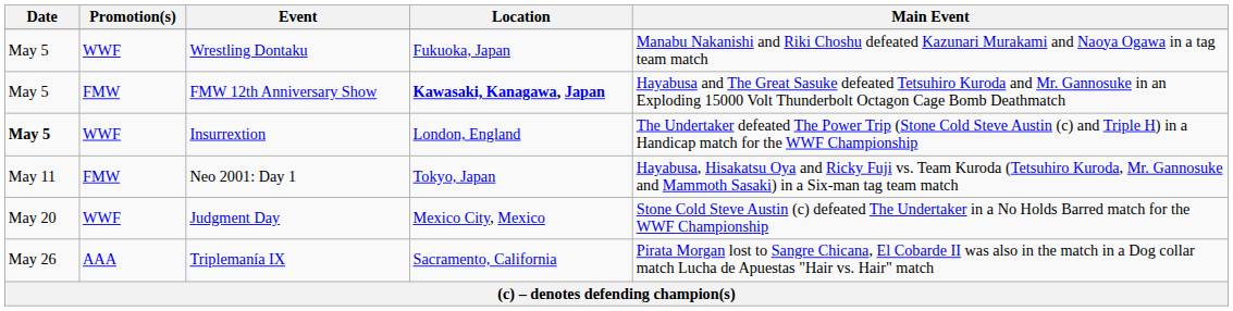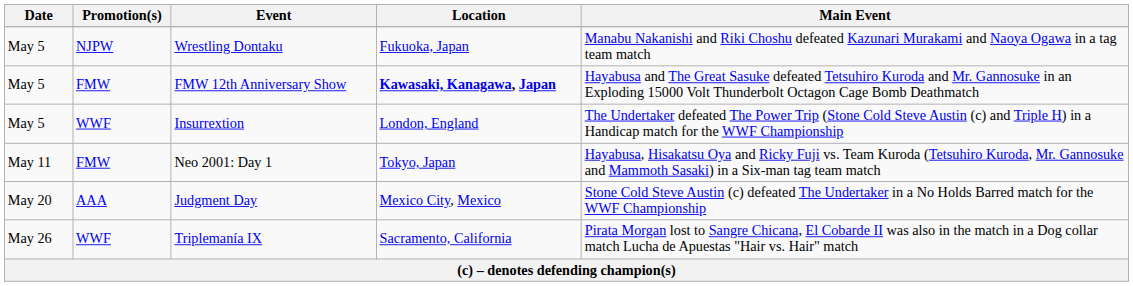 <table class="wikitable" style="width:100%;">
 <tr>
 <th width="5%">Date</th>
 <th width="5%">Promotion(s)</th>
 <th style="width:15%;">Event</th>
 <th style="width:15%;">Location</th>
 <th style="width:40%;">Main Event</th>
 </tr>
 <tr style="width:20%;" |Notes>
 </tr>
 <tr>
 <td>May 5</td>
-<td><a href='#'>WWF</a></td>
+<td><a href='#'>NJPW</a></td>
 <td><a href='#'>Wrestling Dontaku</a></td>
 <td><a href='#'>Fukuoka, Japan</a></td>
 <td><a href='#'>Manabu Nakanishi</a> and <a href='#'>Riki Choshu</a> defeated <a href='#'>Kazunari Murakami</a> and <a href='#'>Naoya Ogawa</a> in a tag team match</td>
 </tr>
 <tr>
 <td>May 5</td>
 <td><a href='#'>FMW</a></td>
 <td><a href='#'>FMW 12th Anniversary Show</a></td>
 <td><strong><a href='#'>Kawasaki, Kanagawa</a>, <a href='#'>Japan</a></strong></td>
 <td><a href='#'>Hayabusa</a> and <a href='#'>The Great Sasuke</a> defeated <a href='#'>Tetsuhiro Kuroda</a> and <a href='#'>Mr. Gannosuke</a> in an Exploding 15000 Volt Thunderbolt Octagon Cage Bomb Deathmatch</td>
 </tr>
 <tr>
-<td><strong>May 5</strong></td>
+<td>May 5</td>
 <td><a href='#'>WWF</a></td>
 <td><a href='#'>Insurrextion</a></td>
 <td><a href='#'>London, England</a></td>
 <td><a href='#'>The Undertaker</a> defeated <a href='#'>The Power Trip</a> (<a href='#'>Stone Cold Steve Austin</a> (c) and <a href='#'>Triple H</a>) in a Handicap match for the <a href='#'>WWF Championship</a></td>
 </tr>
 <tr>
 <td>May 11</td>
 <td><a href='#'>FMW</a></td>
 <td>Neo 2001: Day 1</td>
 <td><a href='#'>Tokyo, Japan</a></td>
 <td><a href='#'>Hayabusa</a>, <a href='#'>Hisakatsu Oya</a> and <a href='#'>Ricky Fuji</a> vs. Team Kuroda (<a href='#'>Tetsuhiro Kuroda</a>, <a href='#'>Mr. Gannosuke</a> and <a href='#'>Mammoth Sasaki</a>) in a Six-man tag team match</td>
 </tr>
 <tr>
 <td>May 20</td>
-<td><a href='#'>WWF</a></td>
+<td><a href='#'>AAA</a></td>
 <td><a href='#'>Judgment Day</a></td>
 <td><a href='#'>Mexico City</a>, <a href='#'>Mexico</a></td>
 <td><a href='#'>Stone Cold Steve Austin</a> (c) defeated <a href='#'>The Undertaker</a> in a No Holds Barred match for the <a href='#'>WWF Championship</a></td>
 </tr>
 <tr>
 <td>May 26</td>
-<td><a href='#'>AAA</a></td>
+<td><a href='#'>WWF</a></td>
 <td><a href='#'>Triplemanía IX</a></td>
 <td><a href='#'>Sacramento, California</a></td>
 <td><a href='#'>Pirata Morgan</a> lost to <a href='#'>Sangre Chicana</a>, <a href='#'>El Cobarde II</a> was also in the match in a Dog collar match Lucha de Apuestas "Hair vs. Hair" match</td>
 </tr>
 <tr>
 <th colspan="6">(c) – denotes defending champion(s)</th>
 </tr>
 </table>
